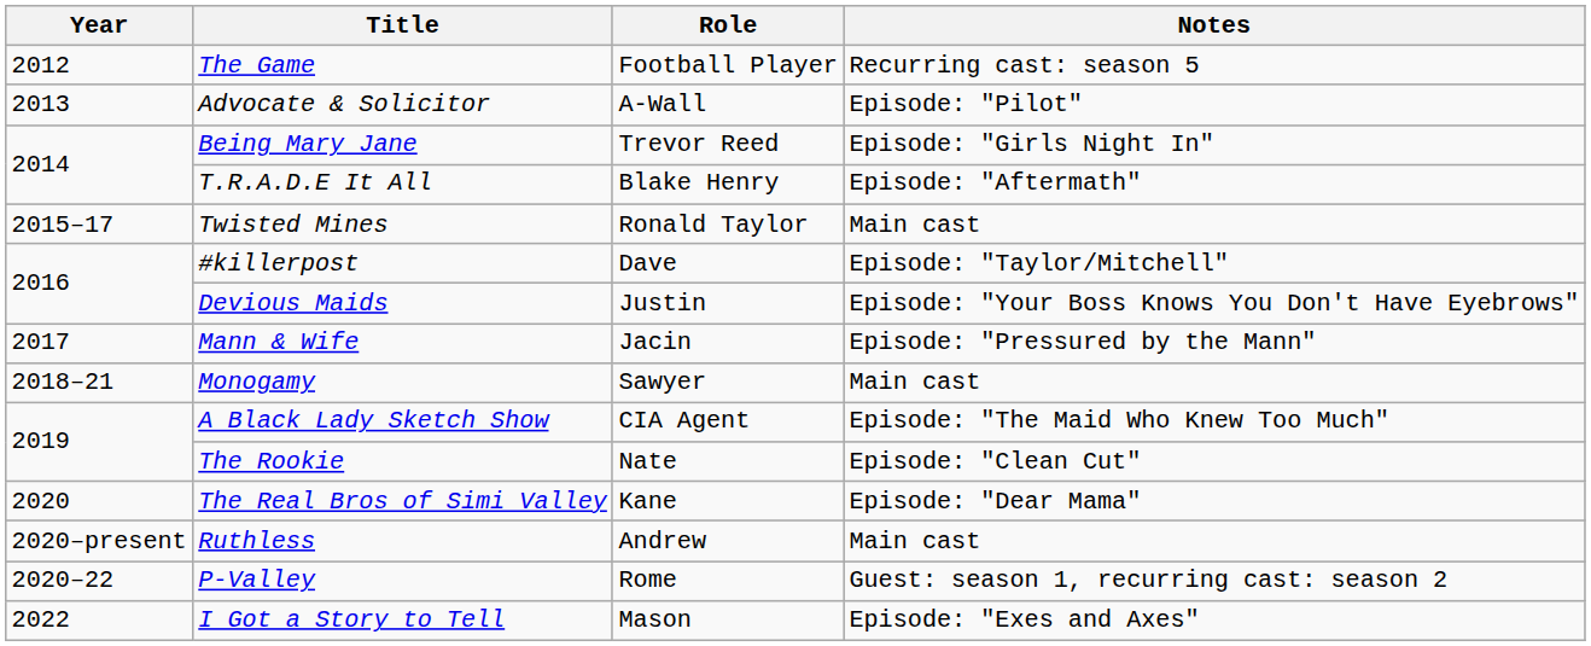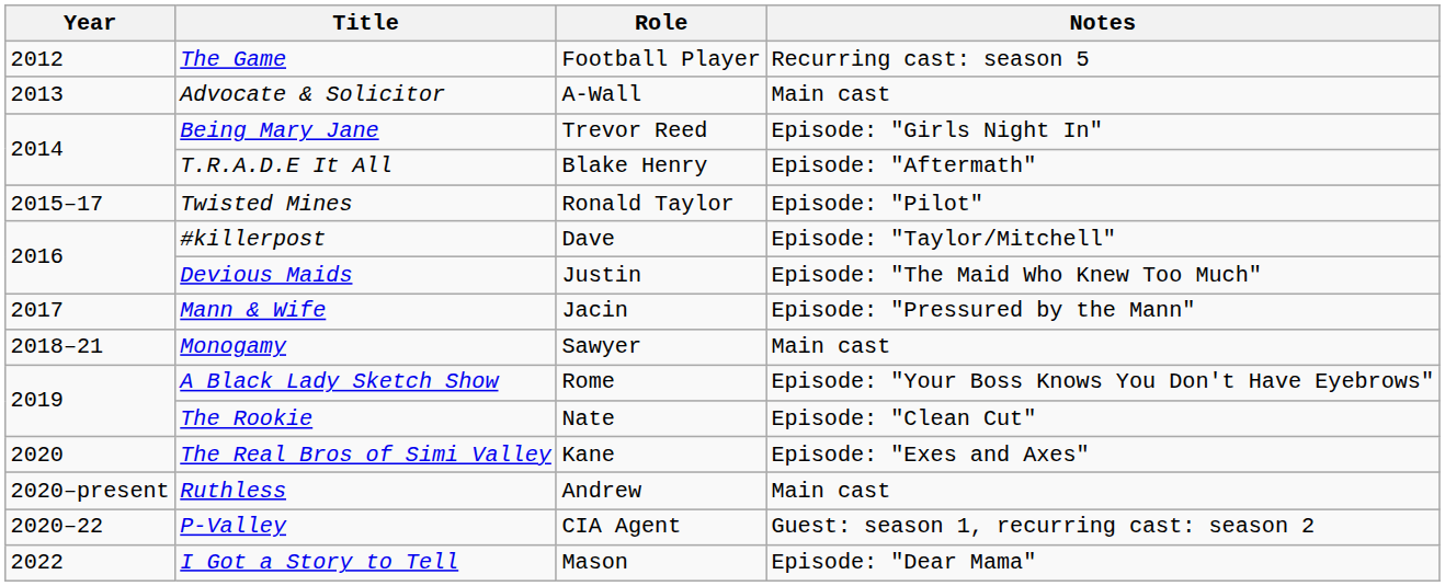 <table class="wikitable sortable">
 <tr>
 <th>Year</th>
 <th>Title</th>
 <th>Role</th>
 <th class="unsortable">Notes</th>
 </tr>
 <tr>
 <td>2012</td>
 <td><em><a href='#'>The Game</a></em></td>
 <td>Football Player</td>
 <td>Recurring cast: season 5</td>
 </tr>
 <tr>
 <td>2013</td>
 <td><em>Advocate & Solicitor</em></td>
 <td>A-Wall</td>
-<td>Episode: "Pilot"</td>
+<td>Main cast</td>
 </tr>
 <tr>
 <td rowspan=2>2014</td>
 <td><em><a href='#'>Being Mary Jane</a></em></td>
 <td>Trevor Reed</td>
 <td>Episode: "Girls Night In"</td>
 </tr>
 <tr>
 <td><em>T.R.A.D.E It All</em></td>
 <td>Blake Henry</td>
 <td>Episode: "Aftermath"</td>
 </tr>
 <tr>
 <td>2015–17</td>
 <td><em>Twisted Mines</em></td>
 <td>Ronald Taylor</td>
-<td>Main cast</td>
+<td>Episode: "Pilot"</td>
 </tr>
 <tr>
 <td rowspan="2">2016</td>
 <td><em>#killerpost</em></td>
 <td>Dave</td>
 <td>Episode: "Taylor/Mitchell"</td>
 </tr>
 <tr>
 <td><em><a href='#'>Devious Maids</a></em></td>
 <td>Justin</td>
-<td>Episode: "Your Boss Knows You Don't Have Eyebrows"</td>
+<td>Episode: "The Maid Who Knew Too Much"</td>
 </tr>
 <tr>
 <td>2017</td>
 <td><em><a href='#'>Mann & Wife</a></em></td>
 <td>Jacin</td>
 <td>Episode: "Pressured by the Mann"</td>
 </tr>
 <tr>
 <td>2018–21</td>
 <td><em><a href='#'>Monogamy</a></em></td>
 <td>Sawyer</td>
 <td>Main cast</td>
 </tr>
 <tr>
 <td rowspan="2">2019</td>
 <td><em><a href='#'>A Black Lady Sketch Show</a></em></td>
-<td>CIA Agent</td>
-<td>Episode: "The Maid Who Knew Too Much"</td>
+<td>Rome</td>
+<td>Episode: "Your Boss Knows You Don't Have Eyebrows"</td>
 </tr>
 <tr>
 <td><em><a href='#'>The Rookie</a></em></td>
 <td>Nate</td>
 <td>Episode: "Clean Cut"</td>
 </tr>
 <tr>
 <td>2020</td>
 <td><em><a href='#'>The Real Bros of Simi Valley</a></em></td>
 <td>Kane</td>
-<td>Episode: "Dear Mama"</td>
+<td>Episode: "Exes and Axes"</td>
 </tr>
 <tr>
 <td>2020–present</td>
 <td><em><a href='#'>Ruthless</a></em></td>
 <td>Andrew</td>
 <td>Main cast</td>
 </tr>
 <tr>
 <td>2020–22</td>
 <td><em><a href='#'>P-Valley</a></em></td>
-<td>Rome</td>
+<td>CIA Agent</td>
 <td>Guest: season 1, recurring cast: season 2</td>
 </tr>
 <tr>
 <td>2022</td>
 <td><em><a href='#'>I Got a Story to Tell</a></em></td>
 <td>Mason</td>
-<td>Episode: "Exes and Axes"</td>
+<td>Episode: "Dear Mama"</td>
 </tr>
 </table>
